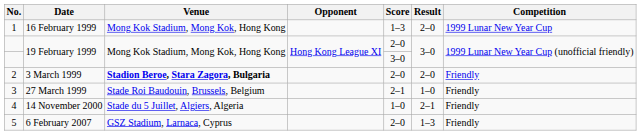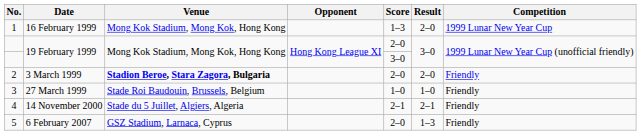 <table class="wikitable sortable">
 <tr>
 <th scope="col">No.</th>
 <th scope="col">Date</th>
 <th scope="col">Venue</th>
 <th scope="col">Opponent</th>
 <th scope="col">Score</th>
 <th scope="col">Result</th>
 <th scope="col">Competition</th>
 </tr>
 <tr>
 <td align="center">1</td>
 <td>16 February 1999</td>
 <td><a href='#'>Mong Kok Stadium</a>, <a href='#'>Mong Kok</a>, Hong Kong</td>
 <td></td>
 <td align="center">1–3</td>
 <td align="center">2–0</td>
 <td><a href='#'>1999 Lunar New Year Cup</a></td>
 </tr>
 <tr>
 <td></td>
 <td rowspan="2">19 February 1999</td>
 <td rowspan="2">Mong Kok Stadium, Mong Kok, Hong Kong</td>
 <td rowspan="2"> <a href='#'>Hong Kong League XI</a></td>
 <td align="center">2–0</td>
 <td rowspan="2" align="center">3–0</td>
 <td rowspan="2"><a href='#'>1999 Lunar New Year Cup</a> (unofficial friendly)</td>
 </tr>
 <tr>
 <td></td>
 <td align="center">3–0</td>
 </tr>
 <tr>
 <td align="center">2</td>
 <td>3 March 1999</td>
 <td><strong><a href='#'>Stadion Beroe</a>, <a href='#'>Stara Zagora</a>, Bulgaria</strong></td>
 <td></td>
 <td align="center">2–0</td>
 <td align="center">2–0</td>
 <td><a href='#'>Friendly</a></td>
 </tr>
 <tr>
 <td align="center">3</td>
 <td>27 March 1999</td>
 <td><a href='#'>Stade Roi Baudouin</a>, <a href='#'>Brussels</a>, Belgium</td>
 <td></td>
-<td align="center">2–1</td>
+<td align="center">1–0</td>
 <td align="center">1–0</td>
 <td>Friendly</td>
 </tr>
 <tr>
 <td align="center">4</td>
 <td>14 November 2000</td>
 <td><a href='#'>Stade du 5 Juillet</a>, <a href='#'>Algiers</a>, Algeria</td>
 <td></td>
-<td align="center">1–0</td>
+<td align="center">2–1</td>
 <td align="center">2–1</td>
 <td>Friendly</td>
 </tr>
 <tr>
 <td align="center">5</td>
 <td>6 February 2007</td>
 <td><a href='#'>GSZ Stadium</a>, <a href='#'>Larnaca</a>, Cyprus</td>
 <td></td>
 <td align="center">2–0</td>
 <td align="center">1–3</td>
 <td>Friendly</td>
 </tr>
 </table>
